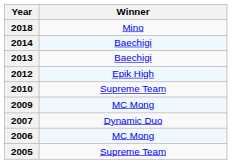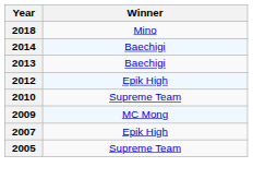 <table class="wikitable plainrowheaders" style="text-align: center">
 <tr>
 <th scope="col" width="50">Year</th>
 <th scope="col" width="300">Winner</th>
 </tr>
 <tr>
 <th scope="row" style="text-align:center;">2018</th>
 <td><a href='#'>Mino</a></td>
 </tr>
 <tr style="background:#F0F8FF">
 <th scope="row" style="text-align:center;">2014</th>
 <td><a href='#'>Baechigi</a></td>
 </tr>
 <tr>
 <th scope="row" style="text-align:center;">2013</th>
 <td><a href='#'>Baechigi</a></td>
 </tr>
 <tr style="background:#F0F8FF">
 <th scope="row" style="text-align:center;">2012</th>
 <td><a href='#'>Epik High</a></td>
 </tr>
 <tr>
 <th scope="row" style="text-align:center;">2010</th>
 <td><a href='#'>Supreme Team</a></td>
 </tr>
 <tr style="background:#F0F8FF">
 <th scope="row" style="text-align:center;">2009</th>
 <td><a href='#'>MC Mong</a></td>
 </tr>
 <tr>
 <th scope="row" style="text-align:center;">2007</th>
-<td><a href='#'>Dynamic Duo</a></td>
-</tr>
-<tr style="background:#F0F8FF">
-<th scope="row" style="text-align:center;">2006</th>
-<td><a href='#'>MC Mong</a></td>
+<td><a href='#'>Epik High</a></td>
 </tr>
 <tr>
 <th scope="row" style="text-align:center;">2005</th>
 <td><a href='#'>Supreme Team</a></td>
 </tr>
 </table>
